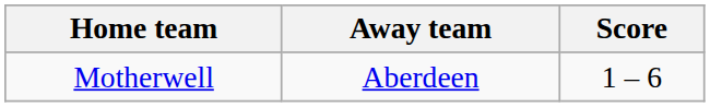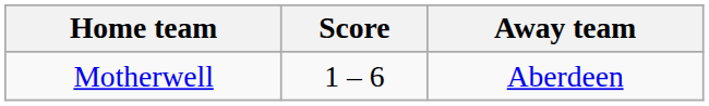 <table class="wikitable" style="text-align: center">
 <tr>
 <th width=140>Home team</th>
+<th width=70>Score</th>
 <th width=140>Away team</th>
-<th width=70>Score</th>
 </tr>
 <tr>
 <td><a href='#'>Motherwell</a></td>
+<td>1 – 6</td>
 <td><a href='#'>Aberdeen</a></td>
-<td>1 – 6</td>
 </tr>
 </table>
